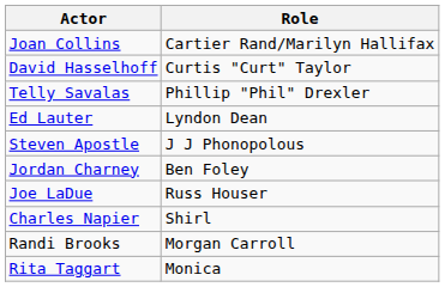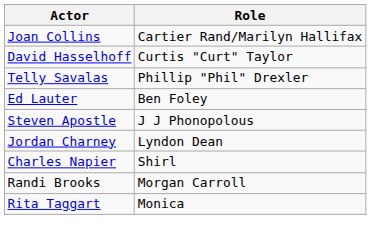 <table class="wikitable">
 <tr>
 <th>Actor</th>
 <th>Role</th>
 </tr>
 <tr>
 <td><a href='#'>Joan Collins</a></td>
 <td>Cartier Rand/Marilyn Hallifax</td>
 </tr>
 <tr>
 <td><a href='#'>David Hasselhoff</a></td>
 <td>Curtis "Curt" Taylor</td>
 </tr>
 <tr>
 <td><a href='#'>Telly Savalas</a></td>
 <td>Phillip "Phil" Drexler</td>
 </tr>
 <tr>
 <td><a href='#'>Ed Lauter</a></td>
-<td>Lyndon Dean</td>
+<td>Ben Foley</td>
 </tr>
 <tr>
 <td><a href='#'>Steven Apostle</a></td>
 <td>J J Phonopolous</td>
 </tr>
 <tr>
 <td><a href='#'>Jordan Charney</a></td>
-<td>Ben Foley</td>
-</tr>
-<tr>
-<td><a href='#'>Joe LaDue</a></td>
-<td>Russ Houser</td>
+<td>Lyndon Dean</td>
 </tr>
 <tr>
 <td><a href='#'>Charles Napier</a></td>
 <td>Shirl</td>
 </tr>
 <tr>
 <td>Randi Brooks</td>
 <td>Morgan Carroll</td>
 </tr>
 <tr>
 <td><a href='#'>Rita Taggart</a></td>
 <td>Monica</td>
 </tr>
 </table>
